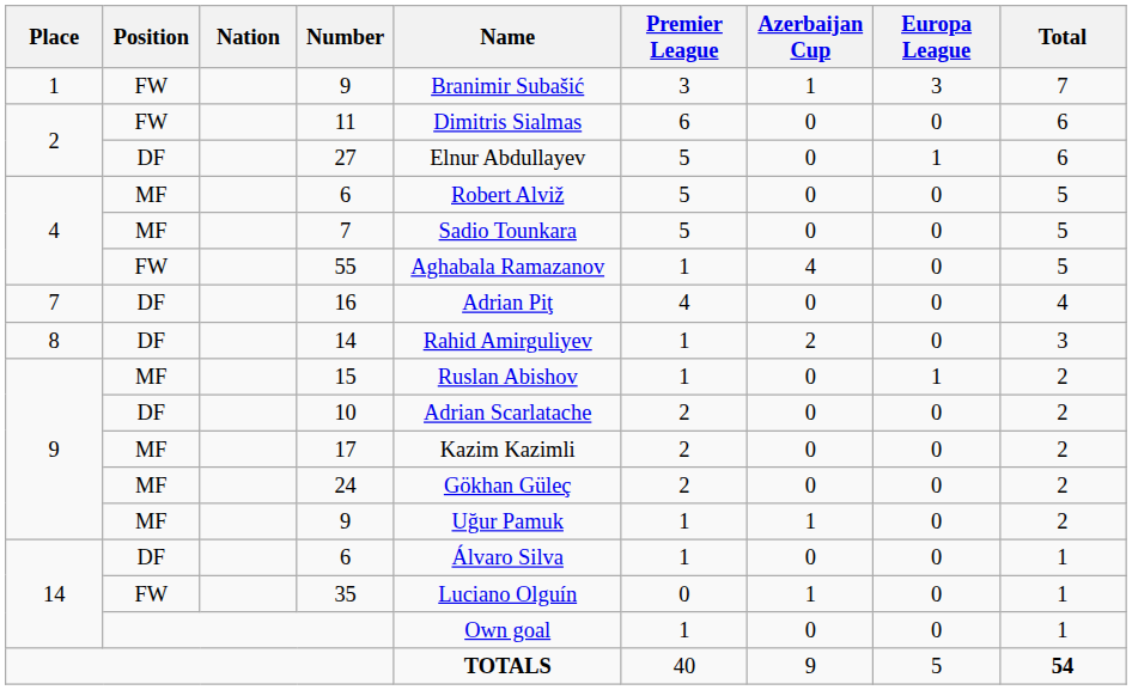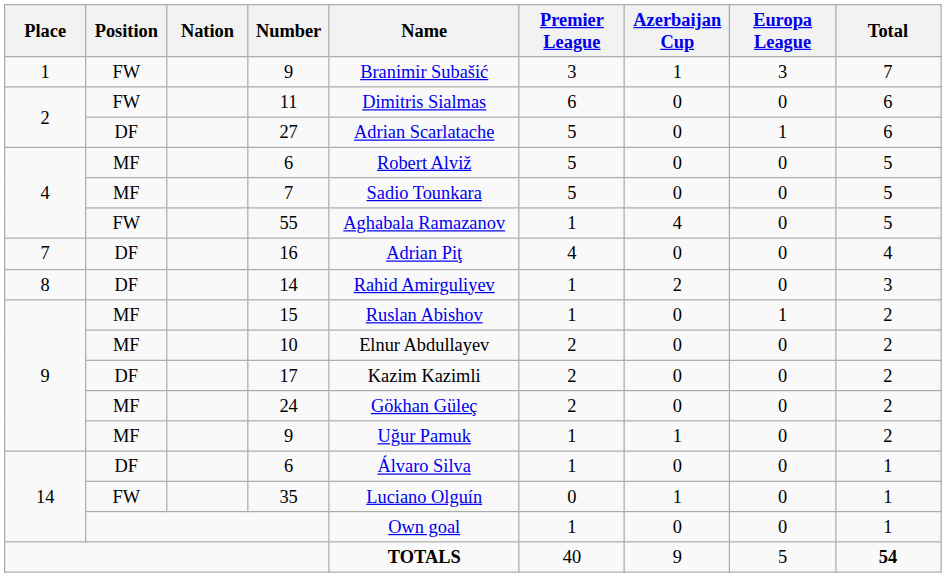 <table class="wikitable" style="font-size: 95%; text-align: center;">
 <tr>
 <th width=60>Place</th>
 <th width=60>Position</th>
 <th width=60>Nation</th>
 <th width=60>Number</th>
 <th width=150>Name</th>
 <th width=80><a href='#'>Premier League</a></th>
 <th width=80><a href='#'>Azerbaijan Cup</a></th>
 <th width=80><a href='#'>Europa League</a></th>
 <th width=80>Total</th>
 </tr>
 <tr>
 <td>1</td>
 <td>FW</td>
 <td></td>
 <td>9</td>
 <td><a href='#'>Branimir Subašić</a></td>
 <td>3</td>
 <td>1</td>
 <td>3</td>
 <td>7</td>
 </tr>
 <tr>
 <td rowspan="2">2</td>
 <td>FW</td>
 <td></td>
 <td>11</td>
 <td><a href='#'>Dimitris Sialmas</a></td>
 <td>6</td>
 <td>0</td>
 <td>0</td>
 <td>6</td>
 </tr>
 <tr>
 <td>DF</td>
 <td></td>
 <td>27</td>
-<td>Elnur Abdullayev</td>
+<td><a href='#'>Adrian Scarlatache</a></td>
 <td>5</td>
 <td>0</td>
 <td>1</td>
 <td>6</td>
 </tr>
 <tr>
 <td rowspan="3">4</td>
 <td>MF</td>
 <td></td>
 <td>6</td>
 <td><a href='#'>Robert Alviž</a></td>
 <td>5</td>
 <td>0</td>
 <td>0</td>
 <td>5</td>
 </tr>
 <tr>
 <td>MF</td>
 <td></td>
 <td>7</td>
 <td><a href='#'>Sadio Tounkara</a></td>
 <td>5</td>
 <td>0</td>
 <td>0</td>
 <td>5</td>
 </tr>
 <tr>
 <td>FW</td>
 <td></td>
 <td>55</td>
 <td><a href='#'>Aghabala Ramazanov</a></td>
 <td>1</td>
 <td>4</td>
 <td>0</td>
 <td>5</td>
 </tr>
 <tr>
 <td>7</td>
 <td>DF</td>
 <td></td>
 <td>16</td>
 <td><a href='#'>Adrian Piţ</a></td>
 <td>4</td>
 <td>0</td>
 <td>0</td>
 <td>4</td>
 </tr>
 <tr>
 <td>8</td>
 <td>DF</td>
 <td></td>
 <td>14</td>
 <td><a href='#'>Rahid Amirguliyev</a></td>
 <td>1</td>
 <td>2</td>
 <td>0</td>
 <td>3</td>
 </tr>
 <tr>
 <td rowspan="5">9</td>
 <td>MF</td>
 <td></td>
 <td>15</td>
 <td><a href='#'>Ruslan Abishov</a></td>
 <td>1</td>
 <td>0</td>
 <td>1</td>
 <td>2</td>
 </tr>
 <tr>
-<td>DF</td>
+<td>MF</td>
 <td></td>
 <td>10</td>
-<td><a href='#'>Adrian Scarlatache</a></td>
+<td>Elnur Abdullayev</td>
 <td>2</td>
 <td>0</td>
 <td>0</td>
 <td>2</td>
 </tr>
 <tr>
-<td>MF</td>
+<td>DF</td>
 <td></td>
 <td>17</td>
 <td>Kazim Kazimli</td>
 <td>2</td>
 <td>0</td>
 <td>0</td>
 <td>2</td>
 </tr>
 <tr>
 <td>MF</td>
 <td></td>
 <td>24</td>
 <td><a href='#'>Gökhan Güleç</a></td>
 <td>2</td>
 <td>0</td>
 <td>0</td>
 <td>2</td>
 </tr>
 <tr>
 <td>MF</td>
 <td></td>
 <td>9</td>
 <td><a href='#'>Uğur Pamuk</a></td>
 <td>1</td>
 <td>1</td>
 <td>0</td>
 <td>2</td>
 </tr>
 <tr>
 <td rowspan="3">14</td>
 <td>DF</td>
 <td></td>
 <td>6</td>
 <td><a href='#'>Álvaro Silva</a></td>
 <td>1</td>
 <td>0</td>
 <td>0</td>
 <td>1</td>
 </tr>
 <tr>
 <td>FW</td>
 <td></td>
 <td>35</td>
 <td><a href='#'>Luciano Olguín</a></td>
 <td>0</td>
 <td>1</td>
 <td>0</td>
 <td>1</td>
 </tr>
 <tr>
 <td colspan="3"></td>
 <td><a href='#'>Own goal</a></td>
 <td>1</td>
 <td>0</td>
 <td>0</td>
 <td>1</td>
 </tr>
 <tr>
 <td colspan="4"></td>
 <td><strong>TOTALS</strong></td>
 <td>40</td>
 <td>9</td>
 <td>5</td>
 <td><strong>54</strong></td>
 </tr>
 </table>
